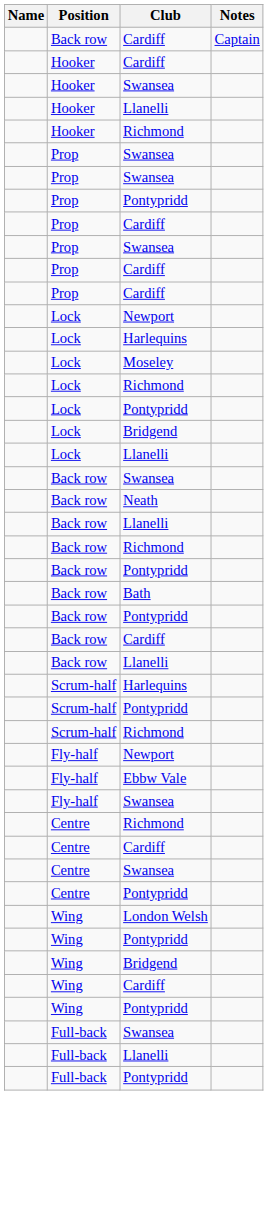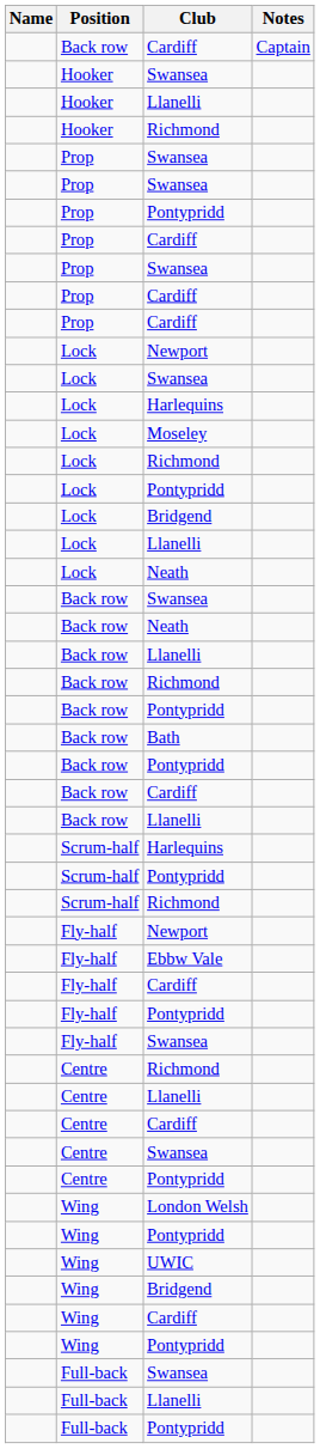 <table class="wikitable sortable">
 <tr>
 <th>Name</th>
 <th>Position</th>
 <th>Club</th>
 <th class="unsortable">Notes</th>
 </tr>
 <tr>
 <td></td>
 <td><a href='#'>Back row</a></td>
 <td><a href='#'>Cardiff</a></td>
 <td><a href='#'>Captain</a></td>
-</tr>
-<tr>
-<td></td>
-<td><a href='#'>Hooker</a></td>
-<td><a href='#'>Cardiff</a></td>
-<td></td>
 </tr>
 <tr>
 <td></td>
 <td><a href='#'>Hooker</a></td>
 <td><a href='#'>Swansea</a></td>
 <td></td>
 </tr>
 <tr>
 <td></td>
 <td><a href='#'>Hooker</a></td>
 <td><a href='#'>Llanelli</a></td>
 <td></td>
 </tr>
 <tr>
 <td></td>
 <td><a href='#'>Hooker</a></td>
 <td><a href='#'>Richmond</a></td>
 <td></td>
 </tr>
 <tr>
 <td></td>
 <td><a href='#'>Prop</a></td>
 <td><a href='#'>Swansea</a></td>
 <td></td>
 </tr>
 <tr>
 <td></td>
 <td><a href='#'>Prop</a></td>
 <td><a href='#'>Swansea</a></td>
 <td></td>
 </tr>
 <tr>
 <td></td>
 <td><a href='#'>Prop</a></td>
 <td><a href='#'>Pontypridd</a></td>
 <td></td>
 </tr>
 <tr>
 <td></td>
 <td><a href='#'>Prop</a></td>
 <td><a href='#'>Cardiff</a></td>
 <td></td>
 </tr>
 <tr>
 <td></td>
 <td><a href='#'>Prop</a></td>
 <td><a href='#'>Swansea</a></td>
 <td></td>
 </tr>
 <tr>
 <td></td>
 <td><a href='#'>Prop</a></td>
 <td><a href='#'>Cardiff</a></td>
 <td></td>
 </tr>
 <tr>
 <td></td>
 <td><a href='#'>Prop</a></td>
 <td><a href='#'>Cardiff</a></td>
 <td></td>
 </tr>
 <tr>
 <td></td>
 <td><a href='#'>Lock</a></td>
 <td><a href='#'>Newport</a></td>
 <td></td>
 </tr>
 <tr>
 <td></td>
 <td><a href='#'>Lock</a></td>
+<td><a href='#'>Swansea</a></td>
+<td></td>
+</tr>
+<tr>
+<td></td>
+<td><a href='#'>Lock</a></td>
 <td><a href='#'>Harlequins</a></td>
 <td></td>
 </tr>
 <tr>
 <td></td>
 <td><a href='#'>Lock</a></td>
 <td><a href='#'>Moseley</a></td>
 <td></td>
 </tr>
 <tr>
 <td></td>
 <td><a href='#'>Lock</a></td>
 <td><a href='#'>Richmond</a></td>
 <td></td>
 </tr>
 <tr>
 <td></td>
 <td><a href='#'>Lock</a></td>
 <td><a href='#'>Pontypridd</a></td>
 <td></td>
 </tr>
 <tr>
 <td></td>
 <td><a href='#'>Lock</a></td>
 <td><a href='#'>Bridgend</a></td>
 <td></td>
 </tr>
 <tr>
 <td></td>
 <td><a href='#'>Lock</a></td>
 <td><a href='#'>Llanelli</a></td>
+<td></td>
+</tr>
+<tr>
+<td></td>
+<td><a href='#'>Lock</a></td>
+<td><a href='#'>Neath</a></td>
 <td></td>
 </tr>
 <tr>
 <td></td>
 <td><a href='#'>Back row</a></td>
 <td><a href='#'>Swansea</a></td>
 <td></td>
 </tr>
 <tr>
 <td></td>
 <td><a href='#'>Back row</a></td>
 <td><a href='#'>Neath</a></td>
 <td></td>
 </tr>
 <tr>
 <td></td>
 <td><a href='#'>Back row</a></td>
 <td><a href='#'>Llanelli</a></td>
 <td></td>
 </tr>
 <tr>
 <td></td>
 <td><a href='#'>Back row</a></td>
 <td><a href='#'>Richmond</a></td>
 <td></td>
 </tr>
 <tr>
 <td></td>
 <td><a href='#'>Back row</a></td>
 <td><a href='#'>Pontypridd</a></td>
 <td></td>
 </tr>
 <tr>
 <td></td>
 <td><a href='#'>Back row</a></td>
 <td><a href='#'>Bath</a></td>
 <td></td>
 </tr>
 <tr>
 <td></td>
 <td><a href='#'>Back row</a></td>
 <td><a href='#'>Pontypridd</a></td>
 <td></td>
 </tr>
 <tr>
 <td></td>
 <td><a href='#'>Back row</a></td>
 <td><a href='#'>Cardiff</a></td>
 <td></td>
 </tr>
 <tr>
 <td></td>
 <td><a href='#'>Back row</a></td>
 <td><a href='#'>Llanelli</a></td>
 <td></td>
 </tr>
 <tr>
 <td></td>
 <td><a href='#'>Scrum-half</a></td>
 <td><a href='#'>Harlequins</a></td>
 <td></td>
 </tr>
 <tr>
 <td></td>
 <td><a href='#'>Scrum-half</a></td>
 <td><a href='#'>Pontypridd</a></td>
 <td></td>
 </tr>
 <tr>
 <td></td>
 <td><a href='#'>Scrum-half</a></td>
 <td><a href='#'>Richmond</a></td>
 <td></td>
 </tr>
 <tr>
 <td></td>
 <td><a href='#'>Fly-half</a></td>
 <td><a href='#'>Newport</a></td>
 <td></td>
 </tr>
 <tr>
 <td></td>
 <td><a href='#'>Fly-half</a></td>
 <td><a href='#'>Ebbw Vale</a></td>
 <td></td>
 </tr>
 <tr>
 <td></td>
 <td><a href='#'>Fly-half</a></td>
+<td><a href='#'>Cardiff</a></td>
+<td></td>
+</tr>
+<tr>
+<td></td>
+<td><a href='#'>Fly-half</a></td>
+<td><a href='#'>Pontypridd</a></td>
+<td></td>
+</tr>
+<tr>
+<td></td>
+<td><a href='#'>Fly-half</a></td>
 <td><a href='#'>Swansea</a></td>
 <td></td>
 </tr>
 <tr>
 <td></td>
 <td><a href='#'>Centre</a></td>
 <td><a href='#'>Richmond</a></td>
+<td></td>
+</tr>
+<tr>
+<td></td>
+<td><a href='#'>Centre</a></td>
+<td><a href='#'>Llanelli</a></td>
 <td></td>
 </tr>
 <tr>
 <td></td>
 <td><a href='#'>Centre</a></td>
 <td><a href='#'>Cardiff</a></td>
 <td></td>
 </tr>
 <tr>
 <td></td>
 <td><a href='#'>Centre</a></td>
 <td><a href='#'>Swansea</a></td>
 <td></td>
 </tr>
 <tr>
 <td></td>
 <td><a href='#'>Centre</a></td>
 <td><a href='#'>Pontypridd</a></td>
 <td></td>
 </tr>
 <tr>
 <td></td>
 <td><a href='#'>Wing</a></td>
 <td><a href='#'>London Welsh</a></td>
 <td></td>
 </tr>
 <tr>
 <td></td>
 <td><a href='#'>Wing</a></td>
 <td><a href='#'>Pontypridd</a></td>
+<td></td>
+</tr>
+<tr>
+<td></td>
+<td><a href='#'>Wing</a></td>
+<td><a href='#'>UWIC</a></td>
 <td></td>
 </tr>
 <tr>
 <td></td>
 <td><a href='#'>Wing</a></td>
 <td><a href='#'>Bridgend</a></td>
 <td></td>
 </tr>
 <tr>
 <td></td>
 <td><a href='#'>Wing</a></td>
 <td><a href='#'>Cardiff</a></td>
 <td></td>
 </tr>
 <tr>
 <td></td>
 <td><a href='#'>Wing</a></td>
 <td><a href='#'>Pontypridd</a></td>
 <td></td>
 </tr>
 <tr>
 <td></td>
 <td><a href='#'>Full-back</a></td>
 <td><a href='#'>Swansea</a></td>
 <td></td>
 </tr>
 <tr>
 <td></td>
 <td><a href='#'>Full-back</a></td>
 <td><a href='#'>Llanelli</a></td>
 <td></td>
 </tr>
 <tr>
 <td></td>
 <td><a href='#'>Full-back</a></td>
 <td><a href='#'>Pontypridd</a></td>
 <td></td>
 </tr>
 </table>
